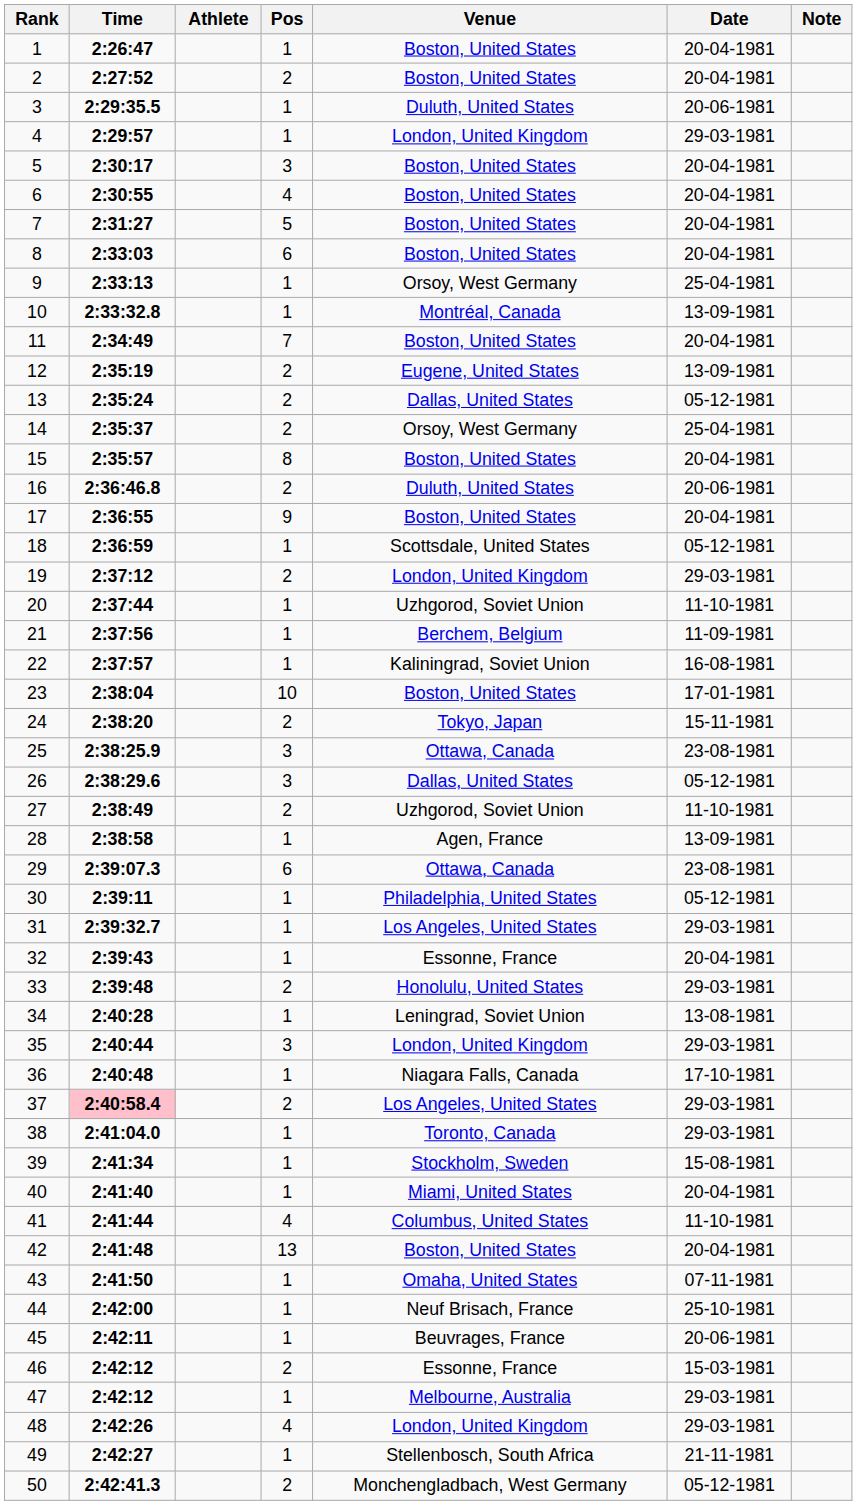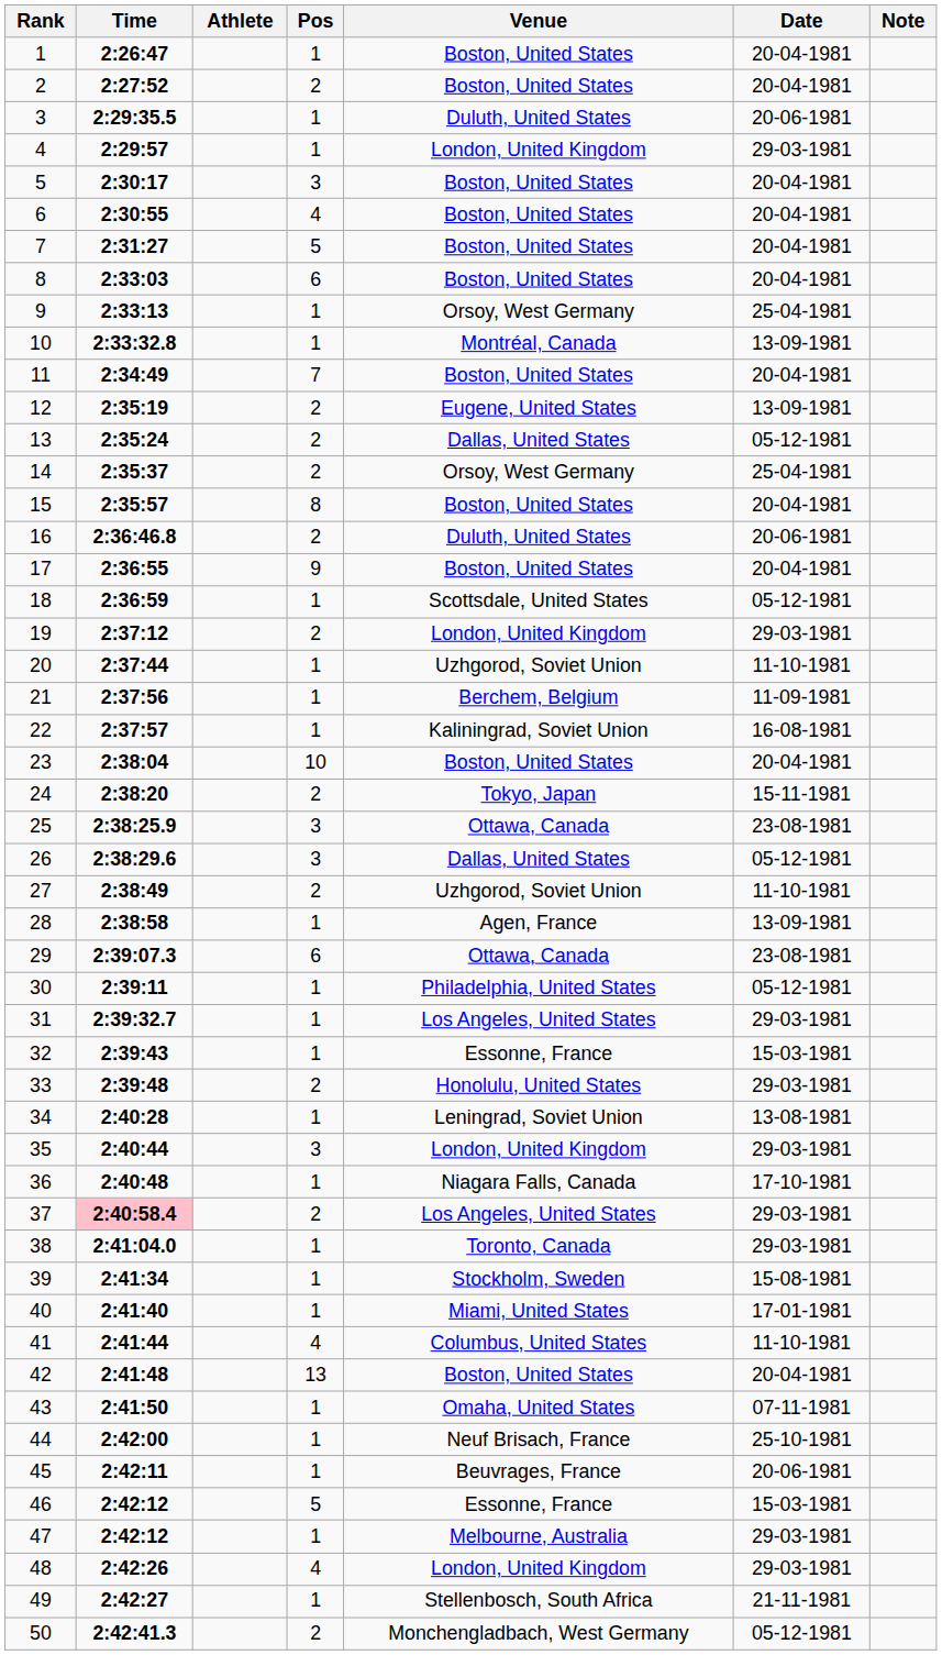 <table class="wikitable sortable" style=" text-align:center; font-size:110%;" width="95%">
 <tr>
 <th>Rank</th>
 <th>Time</th>
 <th>Athlete</th>
 <th>Pos</th>
 <th>Venue</th>
 <th>Date</th>
 <th>Note</th>
 </tr>
 <tr>
 <td>1</td>
 <td><strong>2:26:47</strong></td>
 <td align=left></td>
 <td>1</td>
 <td><a href='#'>Boston, United States</a></td>
 <td>20-04-1981</td>
 <td></td>
 </tr>
 <tr>
 <td>2</td>
 <td><strong>2:27:52</strong></td>
 <td align=left></td>
 <td>2</td>
 <td><a href='#'>Boston, United States</a></td>
 <td>20-04-1981</td>
 <td></td>
 </tr>
 <tr>
 <td>3</td>
 <td><strong>2:29:35.5</strong></td>
 <td align=left></td>
 <td>1</td>
 <td><a href='#'>Duluth, United States</a></td>
 <td>20-06-1981</td>
 <td></td>
 </tr>
 <tr>
 <td>4</td>
 <td><strong>2:29:57</strong></td>
 <td align=left></td>
 <td>1</td>
 <td><a href='#'>London, United Kingdom</a></td>
 <td>29-03-1981</td>
 <td></td>
 </tr>
 <tr>
 <td>5</td>
 <td><strong>2:30:17</strong></td>
 <td align=left></td>
 <td>3</td>
 <td><a href='#'>Boston, United States</a></td>
 <td>20-04-1981</td>
 <td></td>
 </tr>
 <tr>
 <td>6</td>
 <td><strong>2:30:55</strong></td>
 <td align=left></td>
 <td>4</td>
 <td><a href='#'>Boston, United States</a></td>
 <td>20-04-1981</td>
 <td></td>
 </tr>
 <tr>
 <td>7</td>
 <td><strong>2:31:27</strong></td>
 <td align=left></td>
 <td>5</td>
 <td><a href='#'>Boston, United States</a></td>
 <td>20-04-1981</td>
 <td></td>
 </tr>
 <tr>
 <td>8</td>
 <td><strong>2:33:03</strong></td>
 <td align=left></td>
 <td>6</td>
 <td><a href='#'>Boston, United States</a></td>
 <td>20-04-1981</td>
 <td></td>
 </tr>
 <tr>
 <td>9</td>
 <td><strong>2:33:13</strong></td>
 <td align=left></td>
 <td>1</td>
 <td>Orsoy, West Germany</td>
 <td>25-04-1981</td>
 <td></td>
 </tr>
 <tr>
 <td>10</td>
 <td><strong>2:33:32.8</strong></td>
 <td align=left></td>
 <td>1</td>
 <td><a href='#'>Montréal, Canada</a></td>
 <td>13-09-1981</td>
 <td></td>
 </tr>
 <tr>
 <td>11</td>
 <td><strong>2:34:49</strong></td>
 <td align=left></td>
 <td>7</td>
 <td><a href='#'>Boston, United States</a></td>
 <td>20-04-1981</td>
 <td></td>
 </tr>
 <tr>
 <td>12</td>
 <td><strong>2:35:19</strong></td>
 <td align=left></td>
 <td>2</td>
 <td><a href='#'>Eugene, United States</a></td>
 <td>13-09-1981</td>
 <td></td>
 </tr>
 <tr>
 <td>13</td>
 <td><strong>2:35:24</strong></td>
 <td align=left></td>
 <td>2</td>
 <td><a href='#'>Dallas, United States</a></td>
 <td>05-12-1981</td>
 <td></td>
 </tr>
 <tr>
 <td>14</td>
 <td><strong>2:35:37</strong></td>
 <td align=left></td>
 <td>2</td>
 <td>Orsoy, West Germany</td>
 <td>25-04-1981</td>
 <td></td>
 </tr>
 <tr>
 <td>15</td>
 <td><strong>2:35:57</strong></td>
 <td align=left></td>
 <td>8</td>
 <td><a href='#'>Boston, United States</a></td>
 <td>20-04-1981</td>
 <td></td>
 </tr>
 <tr>
 <td>16</td>
 <td><strong>2:36:46.8</strong></td>
 <td align=left></td>
 <td>2</td>
 <td><a href='#'>Duluth, United States</a></td>
 <td>20-06-1981</td>
 <td></td>
 </tr>
 <tr>
 <td>17</td>
 <td><strong>2:36:55</strong></td>
 <td align=left></td>
 <td>9</td>
 <td><a href='#'>Boston, United States</a></td>
 <td>20-04-1981</td>
 <td></td>
 </tr>
 <tr>
 <td>18</td>
 <td><strong>2:36:59</strong></td>
 <td align=left></td>
 <td>1</td>
 <td>Scottsdale, United States</td>
 <td>05-12-1981</td>
 <td></td>
 </tr>
 <tr>
 <td>19</td>
 <td><strong>2:37:12</strong></td>
 <td align=left></td>
 <td>2</td>
 <td><a href='#'>London, United Kingdom</a></td>
 <td>29-03-1981</td>
 <td></td>
 </tr>
 <tr>
 <td>20</td>
 <td><strong>2:37:44</strong></td>
 <td align=left></td>
 <td>1</td>
 <td>Uzhgorod, Soviet Union</td>
 <td>11-10-1981</td>
 <td></td>
 </tr>
 <tr>
 <td>21</td>
 <td><strong>2:37:56</strong></td>
 <td align=left></td>
 <td>1</td>
 <td><a href='#'>Berchem, Belgium</a></td>
 <td>11-09-1981</td>
 <td></td>
 </tr>
 <tr>
 <td>22</td>
 <td><strong>2:37:57</strong></td>
 <td align=left></td>
 <td>1</td>
 <td>Kaliningrad, Soviet Union</td>
 <td>16-08-1981</td>
 <td></td>
 </tr>
 <tr>
 <td>23</td>
 <td><strong>2:38:04</strong></td>
 <td align=left></td>
 <td>10</td>
 <td><a href='#'>Boston, United States</a></td>
-<td>17-01-1981</td>
+<td>20-04-1981</td>
 <td></td>
 </tr>
 <tr>
 <td>24</td>
 <td><strong>2:38:20</strong></td>
 <td align=left></td>
 <td>2</td>
 <td><a href='#'>Tokyo, Japan</a></td>
 <td>15-11-1981</td>
 <td></td>
 </tr>
 <tr>
 <td>25</td>
 <td><strong>2:38:25.9</strong></td>
 <td align=left></td>
 <td>3</td>
 <td><a href='#'>Ottawa, Canada</a></td>
 <td>23-08-1981</td>
 <td></td>
 </tr>
 <tr>
 <td>26</td>
 <td><strong>2:38:29.6</strong></td>
 <td align=left></td>
 <td>3</td>
 <td><a href='#'>Dallas, United States</a></td>
 <td>05-12-1981</td>
 <td></td>
 </tr>
 <tr>
 <td>27</td>
 <td><strong>2:38:49</strong></td>
 <td align=left></td>
 <td>2</td>
 <td>Uzhgorod, Soviet Union</td>
 <td>11-10-1981</td>
 <td></td>
 </tr>
 <tr>
 <td>28</td>
 <td><strong>2:38:58</strong></td>
 <td align=left></td>
 <td>1</td>
 <td>Agen, France</td>
 <td>13-09-1981</td>
 <td></td>
 </tr>
 <tr>
 <td>29</td>
 <td><strong>2:39:07.3</strong></td>
 <td align=left></td>
 <td>6</td>
 <td><a href='#'>Ottawa, Canada</a></td>
 <td>23-08-1981</td>
 <td></td>
 </tr>
 <tr>
 <td>30</td>
 <td><strong>2:39:11</strong></td>
 <td align=left></td>
 <td>1</td>
 <td><a href='#'>Philadelphia, United States</a></td>
 <td>05-12-1981</td>
 <td></td>
 </tr>
 <tr>
 <td>31</td>
 <td><strong>2:39:32.7</strong></td>
 <td align=left></td>
 <td>1</td>
 <td><a href='#'>Los Angeles, United States</a></td>
 <td>29-03-1981</td>
 <td></td>
 </tr>
 <tr>
 <td>32</td>
 <td><strong>2:39:43</strong></td>
 <td align=left></td>
 <td>1</td>
 <td>Essonne, France</td>
-<td>20-04-1981</td>
+<td>15-03-1981</td>
 <td></td>
 </tr>
 <tr>
 <td>33</td>
 <td><strong>2:39:48</strong></td>
 <td align=left></td>
 <td>2</td>
 <td><a href='#'>Honolulu, United States</a></td>
 <td>29-03-1981</td>
 <td></td>
 </tr>
 <tr>
 <td>34</td>
 <td><strong>2:40:28</strong></td>
 <td align=left></td>
 <td>1</td>
 <td>Leningrad, Soviet Union</td>
 <td>13-08-1981</td>
 <td></td>
 </tr>
 <tr>
 <td>35</td>
 <td><strong>2:40:44</strong></td>
 <td align=left></td>
 <td>3</td>
 <td><a href='#'>London, United Kingdom</a></td>
 <td>29-03-1981</td>
 <td></td>
 </tr>
 <tr>
 <td>36</td>
 <td><strong>2:40:48</strong></td>
 <td align=left></td>
 <td>1</td>
 <td>Niagara Falls, Canada</td>
 <td>17-10-1981</td>
 <td></td>
 </tr>
 <tr>
 <td>37</td>
 <td style="background: pink;"><strong>2:40:58.4</strong></td>
 <td align=left></td>
 <td>2</td>
 <td><a href='#'>Los Angeles, United States</a></td>
 <td>29-03-1981</td>
 <td></td>
 </tr>
 <tr>
 <td>38</td>
 <td><strong>2:41:04.0</strong></td>
 <td align=left></td>
 <td>1</td>
 <td><a href='#'>Toronto, Canada</a></td>
 <td>29-03-1981</td>
 <td></td>
 </tr>
 <tr>
 <td>39</td>
 <td><strong>2:41:34</strong></td>
 <td align=left></td>
 <td>1</td>
 <td><a href='#'>Stockholm, Sweden</a></td>
 <td>15-08-1981</td>
 <td></td>
 </tr>
 <tr>
 <td>40</td>
 <td><strong>2:41:40</strong></td>
 <td align=left></td>
 <td>1</td>
 <td><a href='#'>Miami, United States</a></td>
-<td>20-04-1981</td>
+<td>17-01-1981</td>
 <td></td>
 </tr>
 <tr>
 <td>41</td>
 <td><strong>2:41:44</strong></td>
 <td align=left></td>
 <td>4</td>
 <td><a href='#'>Columbus, United States</a></td>
 <td>11-10-1981</td>
 <td></td>
 </tr>
 <tr>
 <td>42</td>
 <td><strong>2:41:48</strong></td>
 <td align=left></td>
 <td>13</td>
 <td><a href='#'>Boston, United States</a></td>
 <td>20-04-1981</td>
 <td></td>
 </tr>
 <tr>
 <td>43</td>
 <td><strong>2:41:50</strong></td>
 <td align=left></td>
 <td>1</td>
 <td><a href='#'>Omaha, United States</a></td>
 <td>07-11-1981</td>
 <td></td>
 </tr>
 <tr>
 <td>44</td>
 <td><strong>2:42:00</strong></td>
 <td align=left></td>
 <td>1</td>
 <td>Neuf Brisach, France</td>
 <td>25-10-1981</td>
 <td></td>
 </tr>
 <tr>
 <td>45</td>
 <td><strong>2:42:11</strong></td>
 <td align=left></td>
 <td>1</td>
 <td>Beuvrages, France</td>
 <td>20-06-1981</td>
 <td></td>
 </tr>
 <tr>
 <td>46</td>
 <td><strong>2:42:12</strong></td>
 <td align=left></td>
-<td>2</td>
+<td>5</td>
 <td>Essonne, France</td>
 <td>15-03-1981</td>
 <td></td>
 </tr>
 <tr>
 <td>47</td>
 <td><strong>2:42:12</strong></td>
 <td align=left></td>
 <td>1</td>
 <td><a href='#'>Melbourne, Australia</a></td>
 <td>29-03-1981</td>
 <td></td>
 </tr>
 <tr>
 <td>48</td>
 <td><strong>2:42:26</strong></td>
 <td align=left></td>
 <td>4</td>
 <td><a href='#'>London, United Kingdom</a></td>
 <td>29-03-1981</td>
 <td></td>
 </tr>
 <tr>
 <td>49</td>
 <td><strong>2:42:27</strong></td>
 <td align=left></td>
 <td>1</td>
 <td>Stellenbosch, South Africa</td>
 <td>21-11-1981</td>
 <td></td>
 </tr>
 <tr>
 <td>50</td>
 <td><strong>2:42:41.3</strong></td>
 <td align=left></td>
 <td>2</td>
 <td>Monchengladbach, West Germany</td>
 <td>05-12-1981</td>
 <td></td>
 </tr>
 </table>
